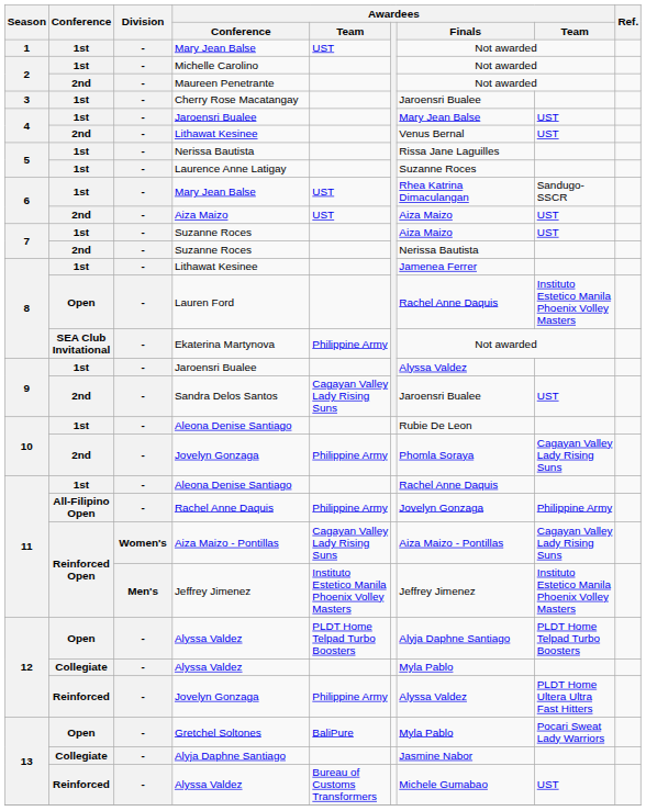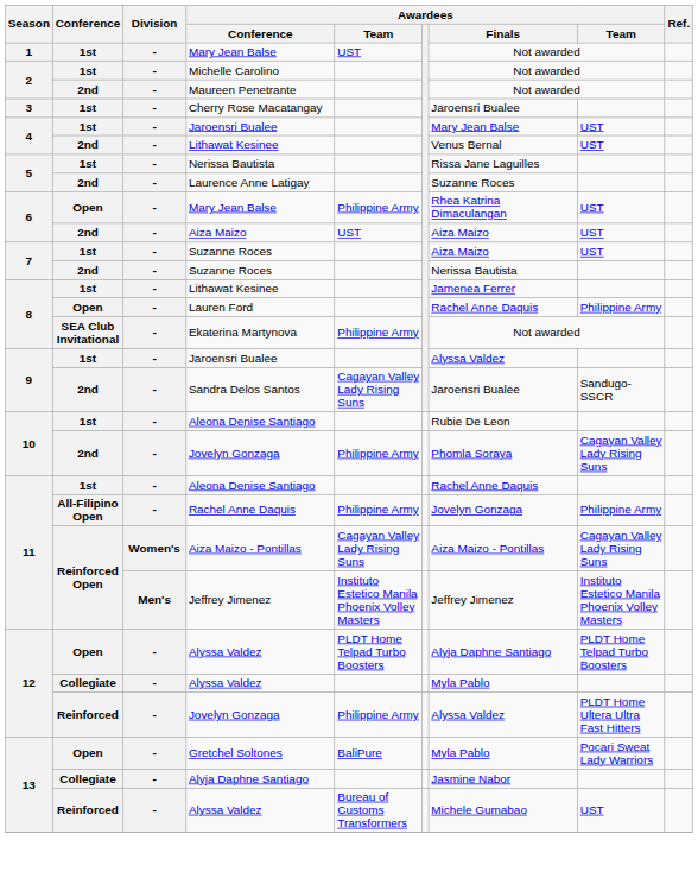 <table class="wikitable" style="font-size:90%;">
 <tr>
 <th rowspan="2" width="50">Season</th>
 <th rowspan="2" width="75">Conference</th>
 <th rowspan="2" width="70">Division</th>
 <th colspan="5">Awardees</th>
 <th rowspan="2" width="20">Ref.</th>
 </tr>
 <tr>
 <th width="175">Conference</th>
 <th width="100">Team</th>
 <th rowspan="18" width="1"></th>
 <th width="175">Finals</th>
 <th width="100">Team</th>
 </tr>
 <tr>
 <th>1</th>
 <th>1st</th>
 <th>-</th>
 <td> <a href='#'>Mary Jean Balse</a></td>
 <td> <a href='#'>UST</a></td>
 <td colspan="2" align="center"><span>Not awarded</span></td>
 <td></td>
 </tr>
 <tr>
 <th rowspan="2">2</th>
 <th>1st</th>
 <th>-</th>
 <td> Michelle Carolino</td>
 <td></td>
 <td colspan="2" align="center"><span>Not awarded</span></td>
 <td></td>
 </tr>
 <tr>
 <th>2nd</th>
 <th>-</th>
 <td> Maureen Penetrante</td>
 <td></td>
 <td colspan="2" align="center"><span>Not awarded</span></td>
 <td></td>
 </tr>
 <tr>
 <th>3</th>
 <th>1st</th>
 <th>-</th>
 <td> Cherry Rose Macatangay</td>
 <td></td>
 <td> Jaroensri Bualee</td>
 <td></td>
 <td></td>
 </tr>
 <tr>
 <th rowspan="2">4</th>
 <th>1st</th>
 <th>-</th>
 <td> <a href='#'>Jaroensri Bualee</a></td>
 <td></td>
 <td> <a href='#'>Mary Jean Balse</a></td>
 <td> <a href='#'>UST</a></td>
 <td></td>
 </tr>
 <tr>
 <th>2nd</th>
 <th>-</th>
 <td> <a href='#'>Lithawat Kesinee</a></td>
 <td></td>
 <td> Venus Bernal</td>
 <td> <a href='#'>UST</a></td>
 <td></td>
 </tr>
 <tr>
 <th rowspan="2">5</th>
 <th>1st</th>
 <th>-</th>
 <td> Nerissa Bautista</td>
 <td></td>
 <td> Rissa Jane Laguilles</td>
 <td></td>
 <td></td>
 </tr>
 <tr>
-<th>1st</th>
+<th>2nd</th>
 <th>-</th>
 <td> Laurence Anne Latigay</td>
 <td></td>
 <td> Suzanne Roces</td>
 <td></td>
 <td></td>
 </tr>
 <tr>
 <th rowspan="2">6</th>
-<th>1st</th>
+<th>Open</th>
 <th>-</th>
 <td> <a href='#'>Mary Jean Balse</a></td>
+<td> <a href='#'>Philippine Army</a></td>
+<td> <a href='#'>Rhea Katrina Dimaculangan</a></td>
 <td> <a href='#'>UST</a></td>
-<td> <a href='#'>Rhea Katrina Dimaculangan</a></td>
-<td> Sandugo-SSCR</td>
 <td></td>
 </tr>
 <tr>
 <th>2nd</th>
 <th>-</th>
 <td> <a href='#'>Aiza Maizo</a></td>
 <td> <a href='#'>UST</a></td>
 <td> <a href='#'>Aiza Maizo</a></td>
 <td> <a href='#'>UST</a></td>
 <td></td>
 </tr>
 <tr>
 <th rowspan="2">7</th>
 <th>1st</th>
 <th>-</th>
 <td> Suzanne Roces</td>
 <td></td>
 <td> <a href='#'>Aiza Maizo</a></td>
 <td> <a href='#'>UST</a></td>
 <td></td>
 </tr>
 <tr>
 <th>2nd</th>
 <th>-</th>
 <td> Suzanne Roces</td>
 <td></td>
 <td> Nerissa Bautista</td>
 <td></td>
 <td align="center"></td>
 </tr>
 <tr>
 <th rowspan="3">8</th>
 <th>1st</th>
 <th>-</th>
 <td> Lithawat Kesinee</td>
 <td></td>
 <td> <a href='#'>Jamenea Ferrer</a></td>
 <td></td>
 <td align="center"></td>
 </tr>
 <tr>
 <th>Open</th>
 <th>-</th>
 <td> Lauren Ford</td>
 <td></td>
 <td> <a href='#'>Rachel Anne Daquis</a></td>
-<td> <a href='#'>Instituto Estetico Manila Phoenix Volley Masters</a></td>
+<td> <a href='#'>Philippine Army</a></td>
 <td align="center"></td>
 </tr>
 <tr>
 <th>SEA Club Invitational</th>
 <th>-</th>
 <td> Ekaterina Martynova</td>
 <td> <a href='#'>Philippine Army</a></td>
 <td colspan="2" align="center"><span>Not awarded</span></td>
 <td align="center"></td>
 </tr>
 <tr>
 <th rowspan="2">9</th>
 <th>1st</th>
 <th>-</th>
 <td> Jaroensri Bualee</td>
 <td></td>
 <td> <a href='#'>Alyssa Valdez</a></td>
 <td></td>
 <td></td>
 </tr>
 <tr>
 <th>2nd</th>
 <th>-</th>
 <td> Sandra Delos Santos</td>
 <td><a href='#'>Cagayan Valley Lady Rising Suns</a></td>
 <td> Jaroensri Bualee</td>
-<td> <a href='#'>UST</a></td>
+<td> Sandugo-SSCR</td>
 <td></td>
 </tr>
 <tr>
 <th rowspan="2">10</th>
 <th>1st</th>
 <th>-</th>
 <td> <a href='#'>Aleona Denise Santiago</a></td>
 <td></td>
 <td></td>
 <td> Rubie De Leon</td>
 <td></td>
 <td></td>
 </tr>
 <tr>
 <th>2nd</th>
 <th>-</th>
 <td> <a href='#'>Jovelyn Gonzaga</a></td>
 <td> <a href='#'>Philippine Army</a></td>
 <td></td>
 <td> <a href='#'>Phomla Soraya</a></td>
 <td> <a href='#'>Cagayan Valley Lady Rising Suns</a></td>
 <td></td>
 </tr>
 <tr>
 <th rowspan="4">11</th>
 <th>1st</th>
 <th>-</th>
 <td> <a href='#'>Aleona Denise Santiago</a></td>
 <td></td>
 <td></td>
 <td> <a href='#'>Rachel Anne Daquis</a></td>
 <td></td>
 <td></td>
 </tr>
 <tr>
 <th>All-Filipino Open</th>
 <th>-</th>
 <td> <a href='#'>Rachel Anne Daquis</a></td>
 <td> <a href='#'>Philippine Army</a></td>
 <td></td>
 <td> <a href='#'>Jovelyn Gonzaga</a></td>
 <td> <a href='#'>Philippine Army</a></td>
 <td></td>
 </tr>
 <tr>
 <th rowspan="2">Reinforced Open</th>
 <th>Women's</th>
 <td> <a href='#'>Aiza Maizo - Pontillas</a></td>
 <td><a href='#'>Cagayan Valley Lady Rising Suns</a></td>
 <td></td>
 <td> <a href='#'>Aiza Maizo - Pontillas</a></td>
 <td><a href='#'>Cagayan Valley Lady Rising Suns</a></td>
 <td></td>
 </tr>
 <tr>
 <th>Men's</th>
 <td> Jeffrey Jimenez</td>
 <td> <a href='#'>Instituto Estetico Manila Phoenix Volley Masters</a></td>
 <td></td>
 <td> Jeffrey Jimenez</td>
 <td> <a href='#'>Instituto Estetico Manila Phoenix Volley Masters</a></td>
 <td></td>
 </tr>
 <tr>
 <th rowspan="3">12</th>
 <th>Open</th>
 <th>-</th>
 <td> <a href='#'>Alyssa Valdez</a></td>
 <td> <a href='#'>PLDT Home Telpad Turbo Boosters</a></td>
 <td></td>
 <td> <a href='#'>Alyja Daphne Santiago</a></td>
 <td> <a href='#'>PLDT Home Telpad Turbo Boosters</a></td>
 <td></td>
 </tr>
 <tr>
 <th>Collegiate</th>
 <th>-</th>
 <td> <a href='#'>Alyssa Valdez</a></td>
 <td></td>
 <td></td>
 <td> <a href='#'>Myla Pablo</a></td>
 <td></td>
 <td></td>
 </tr>
 <tr>
 <th>Reinforced</th>
 <th>-</th>
 <td> <a href='#'>Jovelyn Gonzaga</a></td>
 <td> <a href='#'>Philippine Army</a></td>
 <td></td>
 <td> <a href='#'>Alyssa Valdez</a></td>
 <td> <a href='#'>PLDT Home Ultera Ultra Fast Hitters</a></td>
 <td></td>
 </tr>
 <tr>
 <th rowspan="3">13</th>
 <th>Open</th>
 <th>-</th>
 <td> <a href='#'>Gretchel Soltones</a></td>
 <td> <a href='#'>BaliPure</a></td>
 <td></td>
 <td> <a href='#'>Myla Pablo</a></td>
 <td> <a href='#'>Pocari Sweat Lady Warriors</a></td>
 <td></td>
 </tr>
 <tr>
 <th>Collegiate</th>
 <th>-</th>
 <td> <a href='#'>Alyja Daphne Santiago</a></td>
 <td></td>
 <td></td>
 <td> <a href='#'>Jasmine Nabor</a></td>
 <td></td>
 <td></td>
 </tr>
 <tr>
 <th>Reinforced</th>
 <th>-</th>
 <td> <a href='#'>Alyssa Valdez</a></td>
 <td> <a href='#'>Bureau of Customs Transformers</a></td>
 <td></td>
 <td> <a href='#'>Michele Gumabao</a></td>
 <td> <a href='#'>UST</a></td>
 <td></td>
 </tr>
 <tr>
 </tr>
 </table>
